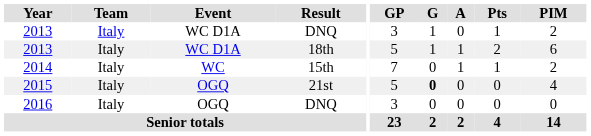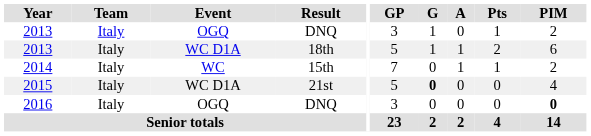 <table border="0" cellpadding="1" cellspacing="0" ID="Table3" style="text-align:center; width:40em">
 <tr ALIGN="center" bgcolor="#e0e0e0">
 <th>Year</th>
 <th>Team</th>
 <th>Event</th>
 <th>Result</th>
 <th rowspan="99" bgcolor="#ffffff"></th>
 <th>GP</th>
 <th>G</th>
 <th>A</th>
 <th>Pts</th>
 <th>PIM</th>
 </tr>
 <tr>
 <td><a href='#'>2013</a></td>
 <td><a href='#'>Italy</a></td>
-<td>WC D1A</td>
+<td><a href='#'>OGQ</a></td>
 <td>DNQ</td>
 <td>3</td>
 <td>1</td>
 <td>0</td>
 <td>1</td>
 <td>2</td>
 </tr>
 <tr bgcolor="#f0f0f0">
 <td><a href='#'>2013</a></td>
 <td>Italy</td>
 <td><a href='#'>WC D1A</a></td>
 <td>18th</td>
 <td>5</td>
 <td>1</td>
 <td>1</td>
 <td>2</td>
 <td>6</td>
 </tr>
 <tr>
 <td><a href='#'>2014</a></td>
 <td>Italy</td>
 <td><a href='#'>WC</a></td>
 <td>15th</td>
 <td>7</td>
 <td>0</td>
 <td>1</td>
 <td>1</td>
 <td>2</td>
 </tr>
 <tr bgcolor="#f0f0f0">
 <td><a href='#'>2015</a></td>
 <td>Italy</td>
-<td><a href='#'>OGQ</a></td>
+<td>WC D1A</td>
 <td>21st</td>
 <td>5</td>
 <td><strong>0</strong></td>
 <td>0</td>
 <td>0</td>
 <td>4</td>
 </tr>
 <tr>
 <td><a href='#'>2016</a></td>
 <td>Italy</td>
 <td>OGQ</td>
 <td>DNQ</td>
 <td>3</td>
 <td>0</td>
 <td>0</td>
 <td>0</td>
-<td>0</td>
+<td><strong>0</strong></td>
 </tr>
 <tr bgcolor="#e0e0e0">
 <th colspan=4>Senior totals</th>
 <th>23</th>
 <th>2</th>
 <th>2</th>
 <th>4</th>
 <th>14</th>
 </tr>
 </table>
